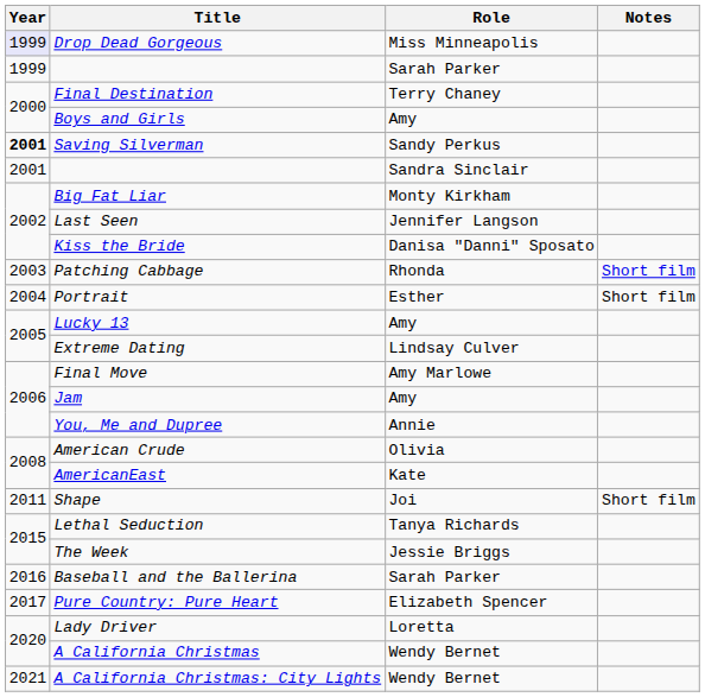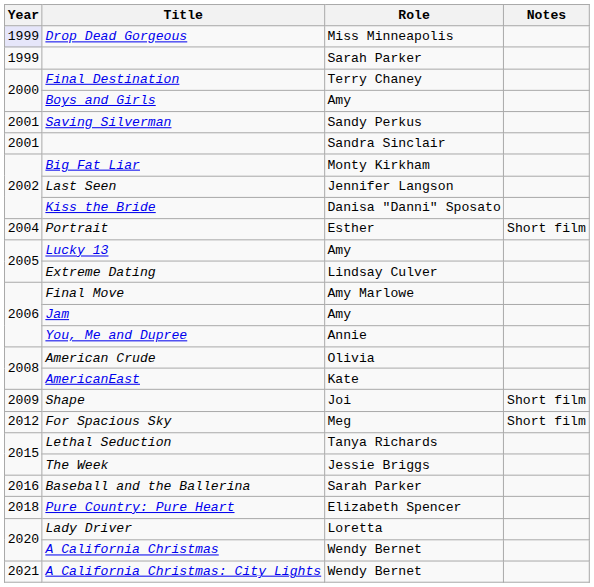 <table class="wikitable sortable">
 <tr>
 <th>Year</th>
 <th>Title</th>
 <th>Role</th>
 <th class="unsortable">Notes</th>
 </tr>
 <tr>
 <td style="background: lavender;">1999</td>
 <td><em><a href='#'>Drop Dead Gorgeous</a></em></td>
 <td>Miss Minneapolis</td>
 <td></td>
 </tr>
 <tr>
 <td>1999</td>
 <td><em></em></td>
 <td>Sarah Parker</td>
 <td></td>
 </tr>
 <tr>
 <td rowspan="2">2000</td>
 <td><em><a href='#'>Final Destination</a></em></td>
 <td>Terry Chaney</td>
 <td></td>
 </tr>
 <tr>
 <td><em><a href='#'>Boys and Girls</a></em></td>
 <td>Amy</td>
 <td></td>
 </tr>
 <tr>
-<td><strong>2001</strong></td>
+<td>2001</td>
 <td><em><a href='#'>Saving Silverman</a></em></td>
 <td>Sandy Perkus</td>
 <td></td>
 </tr>
 <tr>
 <td>2001</td>
 <td><em></em></td>
 <td>Sandra Sinclair</td>
 <td></td>
 </tr>
 <tr>
 <td rowspan="3">2002</td>
 <td><em><a href='#'>Big Fat Liar</a></em></td>
 <td>Monty Kirkham</td>
 <td></td>
 </tr>
 <tr>
 <td><em>Last Seen</em></td>
 <td>Jennifer Langson</td>
 <td></td>
 </tr>
 <tr>
 <td><em><a href='#'>Kiss the Bride</a></em></td>
 <td>Danisa "Danni" Sposato</td>
 <td></td>
-</tr>
-<tr>
-<td>2003</td>
-<td><em>Patching Cabbage</em></td>
-<td>Rhonda</td>
-<td><a href='#'>Short film</a></td>
 </tr>
 <tr>
 <td>2004</td>
 <td><em>Portrait</em></td>
 <td>Esther</td>
 <td>Short film</td>
 </tr>
 <tr>
 <td rowspan="2">2005</td>
 <td><em><a href='#'>Lucky 13</a></em></td>
 <td>Amy</td>
 <td></td>
 </tr>
 <tr>
 <td><em>Extreme Dating</em></td>
 <td>Lindsay Culver</td>
 <td></td>
 </tr>
 <tr>
 <td rowspan="3">2006</td>
 <td><em>Final Move</em></td>
 <td>Amy Marlowe</td>
 <td></td>
 </tr>
 <tr>
 <td><em><a href='#'>Jam</a></em></td>
 <td>Amy</td>
 <td></td>
 </tr>
 <tr>
 <td><em><a href='#'>You, Me and Dupree</a></em></td>
 <td>Annie</td>
 <td></td>
 </tr>
 <tr>
 <td rowspan="2">2008</td>
 <td><em>American Crude</em></td>
 <td>Olivia</td>
 <td></td>
 </tr>
 <tr>
 <td><em><a href='#'>AmericanEast</a></em></td>
 <td>Kate</td>
 <td></td>
 </tr>
 <tr>
-<td>2011</td>
+<td>2009</td>
 <td><em>Shape</em></td>
 <td>Joi</td>
+<td>Short film</td>
+</tr>
+<tr>
+<td>2012</td>
+<td><em>For Spacious Sky</em></td>
+<td>Meg</td>
 <td>Short film</td>
 </tr>
 <tr>
 <td rowspan="2">2015</td>
 <td><em>Lethal Seduction</em></td>
 <td>Tanya Richards</td>
 <td></td>
 </tr>
 <tr>
 <td><em>The Week</em></td>
 <td>Jessie Briggs</td>
 <td></td>
 </tr>
 <tr>
 <td>2016</td>
 <td><em>Baseball and the Ballerina</em></td>
 <td>Sarah Parker</td>
 <td></td>
 </tr>
 <tr>
-<td>2017</td>
+<td>2018</td>
 <td><em><a href='#'>Pure Country: Pure Heart</a></em></td>
 <td>Elizabeth Spencer</td>
 <td></td>
 </tr>
 <tr>
 <td rowspan="2">2020</td>
 <td><em>Lady Driver</em></td>
 <td>Loretta</td>
 <td></td>
 </tr>
 <tr>
 <td><em><a href='#'>A California Christmas</a></em></td>
 <td>Wendy Bernet</td>
 <td></td>
 </tr>
 <tr>
 <td>2021</td>
 <td><em><a href='#'>A California Christmas: City Lights</a></em></td>
 <td>Wendy Bernet</td>
 <td></td>
 </tr>
 </table>
